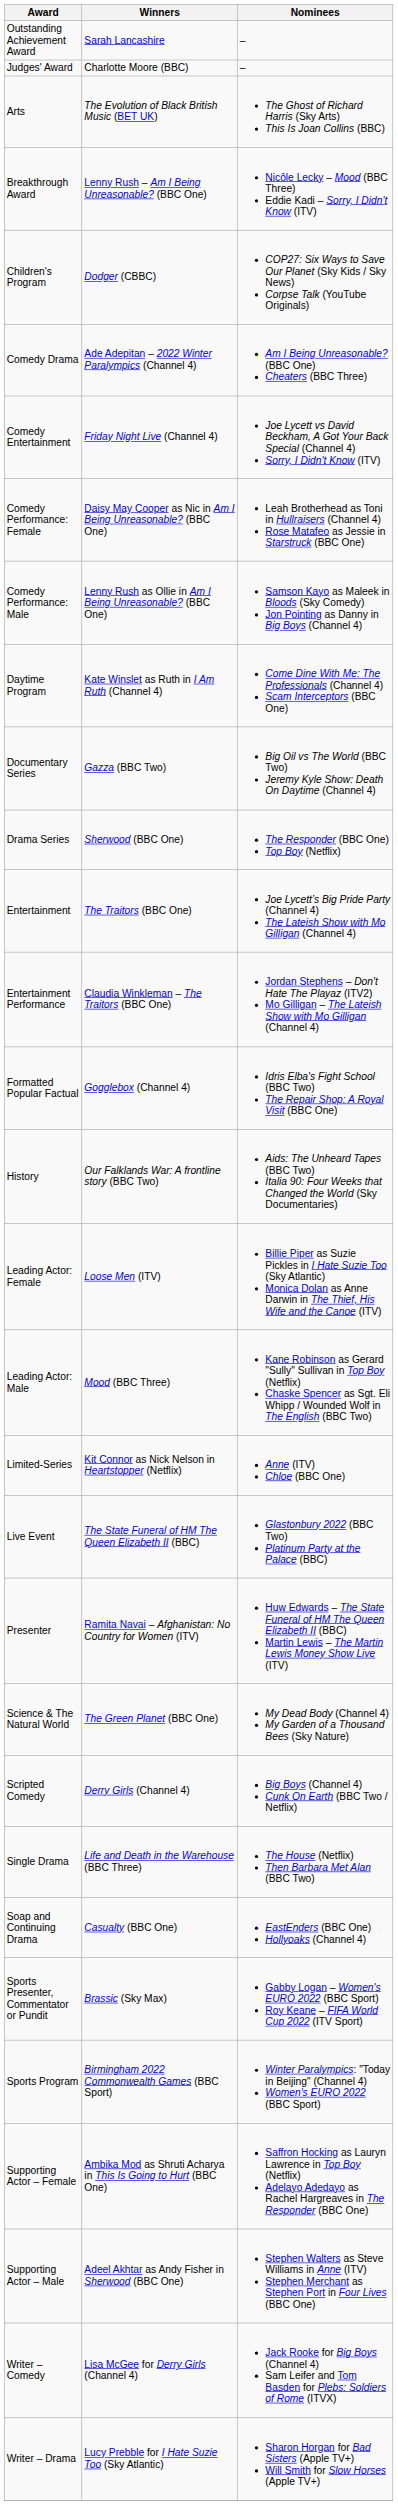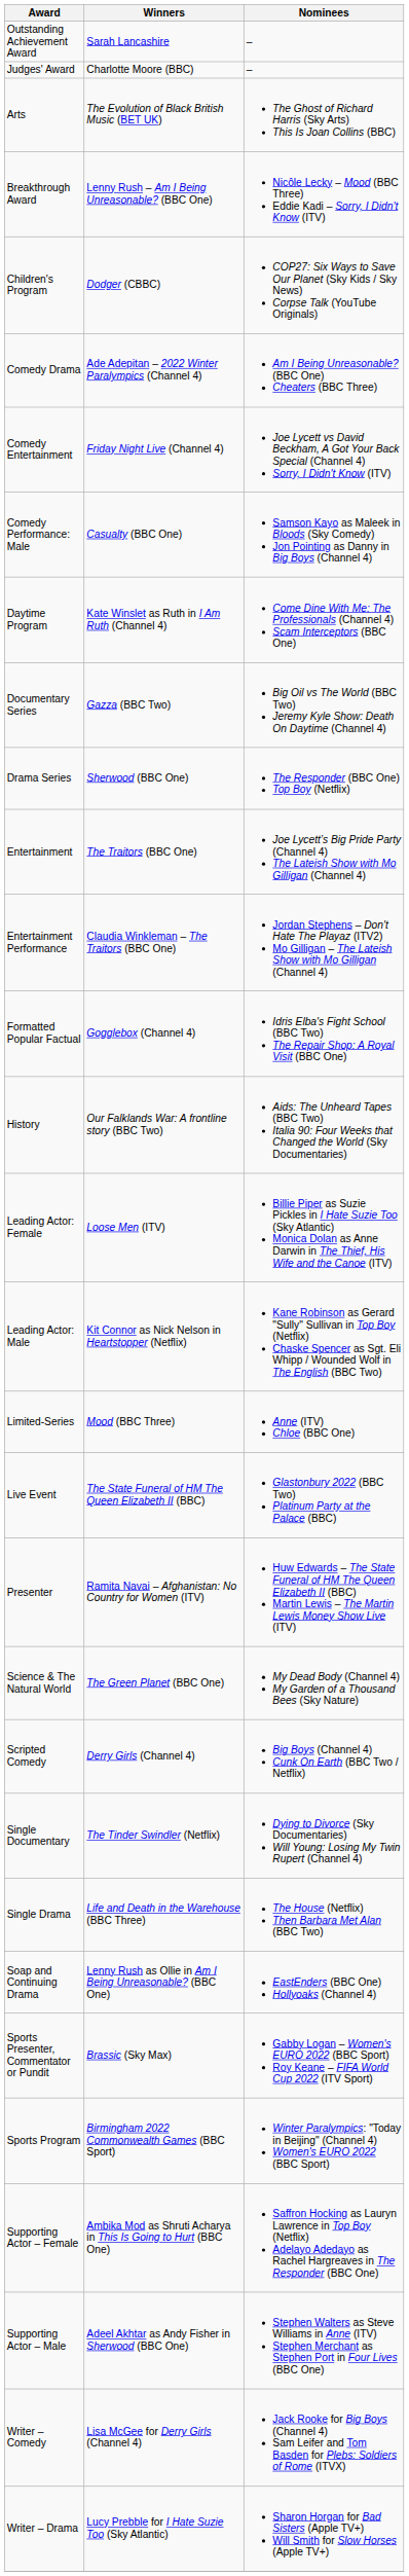 <table class="wikitable">
 <tr>
 <th width="20%">Award</th>
 <th width="40%">Winners</th>
 <th width="40%">Nominees</th>
 </tr>
 <tr>
 <td>Outstanding Achievement Award</td>
 <td><a href='#'>Sarah Lancashire</a></td>
 <td>–</td>
 </tr>
 <tr>
 <td>Judges' Award</td>
 <td>Charlotte Moore (BBC)</td>
 <td>–</td>
 </tr>
 <tr>
 <td>Arts</td>
 <td><em>The Evolution of Black British Music</em> (<a href='#'>BET UK</a>)</td>
 <td><br><ul><li><em>The Ghost of Richard Harris</em> (Sky Arts)</li><li><em>This Is Joan Collins</em> (BBC)</li></ul></td>
 </tr>
 <tr>
 <td>Breakthrough Award</td>
 <td><a href='#'>Lenny Rush</a> – <em><a href='#'>Am I Being Unreasonable?</a></em> (BBC One)</td>
 <td><br><ul><li><a href='#'>Nicôle Lecky</a> – <em><a href='#'>Mood</a></em> (BBC Three)</li><li>Eddie Kadi – <em><a href='#'>Sorry, I Didn't Know</a></em> (ITV)</li></ul></td>
 </tr>
 <tr>
 <td>Children's Program</td>
 <td><em><a href='#'>Dodger</a></em> (CBBC)</td>
 <td><br><ul><li><em>COP27: Six Ways to Save Our Planet</em> (Sky Kids / Sky News)</li><li><em>Corpse Talk</em> (YouTube Originals)</li></ul></td>
 </tr>
 <tr>
 <td>Comedy Drama</td>
 <td><a href='#'>Ade Adepitan</a> – <em><a href='#'>2022 Winter Paralympics</a></em> (Channel 4)</td>
 <td><br><ul><li><em><a href='#'>Am I Being Unreasonable?</a></em> (BBC One)</li><li><em><a href='#'>Cheaters</a></em> (BBC Three)</li></ul></td>
 </tr>
 <tr>
 <td>Comedy Entertainment</td>
 <td><em><a href='#'>Friday Night Live</a></em> (Channel 4)</td>
 <td><br><ul><li><em>Joe Lycett vs David Beckham, A Got Your Back Special</em> (Channel 4)</li><li><em><a href='#'>Sorry, I Didn't Know</a></em> (ITV)</li></ul></td>
 </tr>
 <tr>
-<td>Comedy Performance: Female</td>
-<td><a href='#'>Daisy May Cooper</a> as Nic in <em><a href='#'>Am I Being Unreasonable?</a></em> (BBC One)</td>
-<td><br><ul><li>Leah Brotherhead as Toni in <em><a href='#'>Hullraisers</a></em> (Channel 4)</li><li><a href='#'>Rose Matafeo</a> as Jessie in <em><a href='#'>Starstruck</a></em> (BBC One)</li></ul></td>
-</tr>
-<tr>
 <td>Comedy Performance: Male</td>
-<td><a href='#'>Lenny Rush</a> as Ollie in <em><a href='#'>Am I Being Unreasonable?</a></em> (BBC One)</td>
+<td><em><a href='#'>Casualty</a></em> (BBC One)</td>
 <td><br><ul><li><a href='#'>Samson Kayo</a> as Maleek in <em><a href='#'>Bloods</a></em> (Sky Comedy)</li><li><a href='#'>Jon Pointing</a> as Danny in <em><a href='#'>Big Boys</a></em> (Channel 4)</li></ul></td>
 </tr>
 <tr>
 <td>Daytime Program</td>
 <td><a href='#'>Kate Winslet</a> as Ruth in <em><a href='#'>I Am Ruth</a></em> (Channel 4)</td>
 <td><br><ul><li><em><a href='#'>Come Dine With Me: The Professionals</a></em> (Channel 4)</li><li><em><a href='#'>Scam Interceptors</a></em> (BBC One)</li></ul></td>
 </tr>
 <tr>
 <td>Documentary Series</td>
 <td><em><a href='#'>Gazza</a></em> (BBC Two)</td>
 <td><br><ul><li><em>Big Oil vs The World</em> (BBC Two)</li><li><em>Jeremy Kyle Show: Death On Daytime</em> (Channel 4)</li></ul></td>
 </tr>
 <tr>
 <td>Drama Series</td>
 <td><em><a href='#'>Sherwood</a></em> (BBC One)</td>
 <td><br><ul><li><em><a href='#'>The Responder</a></em> (BBC One)</li><li><em><a href='#'>Top Boy</a></em> (Netflix)</li></ul></td>
 </tr>
 <tr>
 <td>Entertainment</td>
 <td><em><a href='#'>The Traitors</a></em> (BBC One)</td>
 <td><br><ul><li><em>Joe Lycett’s Big Pride Party</em> (Channel 4)</li><li><em><a href='#'>The Lateish Show with Mo Gilligan</a></em> (Channel 4)</li></ul></td>
 </tr>
 <tr>
 <td>Entertainment Performance</td>
 <td><a href='#'>Claudia Winkleman</a> – <em><a href='#'>The Traitors</a></em> (BBC One)</td>
 <td><br><ul><li><a href='#'>Jordan Stephens</a> – <em>Don't Hate The Playaz</em> (ITV2)</li><li><a href='#'>Mo Gilligan</a> – <em><a href='#'>The Lateish Show with Mo Gilligan</a></em> (Channel 4)</li></ul></td>
 </tr>
 <tr>
 <td>Formatted Popular Factual</td>
 <td><em><a href='#'>Gogglebox</a></em> (Channel 4)</td>
 <td><br><ul><li><em>Idris Elba's Fight School</em> (BBC Two)</li><li><em><a href='#'>The Repair Shop: A Royal Visit</a></em> (BBC One)</li></ul></td>
 </tr>
 <tr>
 <td>History</td>
 <td><em>Our Falklands War: A frontline story</em> (BBC Two)</td>
 <td><br><ul><li><em>Aids: The Unheard Tapes</em> (BBC Two)</li><li><em>Italia 90: Four Weeks that Changed the World</em> (Sky Documentaries)</li></ul></td>
 </tr>
 <tr>
 <td>Leading Actor: Female</td>
 <td><em><a href='#'>Loose Men</a></em> (ITV)</td>
 <td><br><ul><li><a href='#'>Billie Piper</a> as Suzie Pickles in <em><a href='#'>I Hate Suzie Too</a></em> (Sky Atlantic)</li><li><a href='#'>Monica Dolan</a> as Anne Darwin in <em><a href='#'>The Thief, His Wife and the Canoe</a></em> (ITV)</li></ul></td>
 </tr>
 <tr>
 <td>Leading Actor: Male</td>
-<td><em><a href='#'>Mood</a></em> (BBC Three)</td>
+<td><a href='#'>Kit Connor</a> as Nick Nelson in <em><a href='#'>Heartstopper</a></em> (Netflix)</td>
 <td><br><ul><li><a href='#'>Kane Robinson</a> as Gerard "Sully" Sullivan in <em><a href='#'>Top Boy</a></em> (Netflix)</li><li><a href='#'>Chaske Spencer</a> as Sgt. Eli Whipp / Wounded Wolf in <em><a href='#'>The English</a></em> (BBC Two)</li></ul></td>
 </tr>
 <tr>
 <td>Limited-Series</td>
-<td><a href='#'>Kit Connor</a> as Nick Nelson in <em><a href='#'>Heartstopper</a></em> (Netflix)</td>
+<td><em><a href='#'>Mood</a></em> (BBC Three)</td>
 <td><br><ul><li><em><a href='#'>Anne</a></em> (ITV)</li><li><em><a href='#'>Chloe</a></em> (BBC One)</li></ul></td>
 </tr>
 <tr>
 <td>Live Event</td>
 <td><em><a href='#'>The State Funeral of HM The Queen Elizabeth II</a></em> (BBC)</td>
 <td><br><ul><li><em><a href='#'>Glastonbury 2022</a></em> (BBC Two)</li><li><em><a href='#'>Platinum Party at the Palace</a></em> (BBC)</li></ul></td>
 </tr>
 <tr>
 <td>Presenter</td>
 <td><a href='#'>Ramita Navai</a> – <em>Afghanistan: No Country for Women</em> (ITV)</td>
 <td><br><ul><li><a href='#'>Huw Edwards</a> – <em><a href='#'>The State Funeral of HM The Queen Elizabeth II</a></em> (BBC)</li><li><a href='#'>Martin Lewis</a> – <em><a href='#'>The Martin Lewis Money Show Live</a></em> (ITV)</li></ul></td>
 </tr>
 <tr>
 <td>Science & The Natural World</td>
 <td><em><a href='#'>The Green Planet</a></em> (BBC One)</td>
 <td><br><ul><li><em>My Dead Body</em> (Channel 4)</li><li><em>My Garden of a Thousand Bees</em> (Sky Nature)</li></ul></td>
 </tr>
 <tr>
 <td>Scripted Comedy</td>
 <td><em><a href='#'>Derry Girls</a></em> (Channel 4)</td>
 <td><br><ul><li><em><a href='#'>Big Boys</a></em> (Channel 4)</li><li><em><a href='#'>Cunk On Earth</a></em> (BBC Two / Netflix)</li></ul></td>
 </tr>
 <tr>
+<td>Single Documentary</td>
+<td><em><a href='#'>The Tinder Swindler</a></em> (Netflix)</td>
+<td><br><ul><li><em><a href='#'>Dying to Divorce</a></em> (Sky Documentaries)</li><li><em>Will Young: Losing My Twin Rupert</em> (Channel 4)</li></ul></td>
+</tr>
+<tr>
 <td>Single Drama</td>
 <td><em><a href='#'>Life and Death in the Warehouse</a></em> (BBC Three)</td>
 <td><br><ul><li><em><a href='#'>The House</a></em> (Netflix)</li><li><em><a href='#'>Then Barbara Met Alan</a></em> (BBC Two)</li></ul></td>
 </tr>
 <tr>
 <td>Soap and Continuing Drama</td>
-<td><em><a href='#'>Casualty</a></em> (BBC One)</td>
+<td><a href='#'>Lenny Rush</a> as Ollie in <em><a href='#'>Am I Being Unreasonable?</a></em> (BBC One)</td>
 <td><br><ul><li><em><a href='#'>EastEnders</a></em> (BBC One)</li><li><em><a href='#'>Hollyoaks</a></em> (Channel 4)</li></ul></td>
 </tr>
 <tr>
 <td>Sports Presenter, Commentator or Pundit</td>
 <td><em><a href='#'>Brassic</a></em> (Sky Max)</td>
 <td><br><ul><li><a href='#'>Gabby Logan</a> – <em><a href='#'>Women's EURO 2022</a></em> (BBC Sport)</li><li><a href='#'>Roy Keane</a> – <em><a href='#'>FIFA World Cup 2022</a></em> (ITV Sport)</li></ul></td>
 </tr>
 <tr>
 <td>Sports Program</td>
 <td><em><a href='#'>Birmingham 2022 Commonwealth Games</a></em> (BBC Sport)</td>
 <td><br><ul><li><em><a href='#'>Winter Paralympics</a></em>: "Today in Beijing" (Channel 4)</li><li><em><a href='#'>Women's EURO 2022</a></em> (BBC Sport)</li></ul></td>
 </tr>
 <tr>
 <td>Supporting Actor – Female</td>
 <td><a href='#'>Ambika Mod</a> as Shruti Acharya in <em><a href='#'>This Is Going to Hurt</a></em> (BBC One)</td>
 <td><br><ul><li><a href='#'>Saffron Hocking</a> as Lauryn Lawrence in <em><a href='#'>Top Boy</a></em> (Netflix)</li><li><a href='#'>Adelayo Adedayo</a> as Rachel Hargreaves in <em><a href='#'>The Responder</a></em> (BBC One)</li></ul></td>
 </tr>
 <tr>
 <td>Supporting Actor – Male</td>
 <td><a href='#'>Adeel Akhtar</a> as Andy Fisher in <em><a href='#'>Sherwood</a></em> (BBC One)</td>
 <td><br><ul><li><a href='#'>Stephen Walters</a> as Steve Williams in <em><a href='#'>Anne</a></em> (ITV)</li><li><a href='#'>Stephen Merchant</a> as <a href='#'>Stephen Port</a> in <em><a href='#'>Four Lives</a></em> (BBC One)</li></ul></td>
 </tr>
 <tr>
 <td>Writer – Comedy</td>
 <td><a href='#'>Lisa McGee</a> for <em><a href='#'>Derry Girls</a></em> (Channel 4)</td>
 <td><br><ul><li><a href='#'>Jack Rooke</a> for <em><a href='#'>Big Boys</a></em> (Channel 4)</li><li>Sam Leifer and <a href='#'>Tom Basden</a> for <em><a href='#'>Plebs: Soldiers of Rome</a></em> (ITVX)</li></ul></td>
 </tr>
 <tr>
 <td>Writer – Drama</td>
 <td><a href='#'>Lucy Prebble</a> for <em><a href='#'>I Hate Suzie Too</a></em> (Sky Atlantic)</td>
 <td><br><ul><li><a href='#'>Sharon Horgan</a> for <em><a href='#'>Bad Sisters</a></em> (Apple TV+)</li><li><a href='#'>Will Smith</a> for <em><a href='#'>Slow Horses</a></em> (Apple TV+)</li></ul></td>
 </tr>
 <tr>
 </tr>
 </table>
